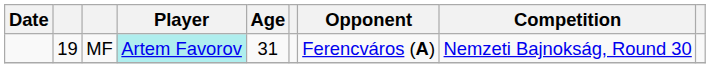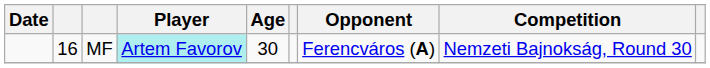 <table class="wikitable sortable" style="text-align:center; font-size:95%;">
 <tr>
 <th>Date</th>
 <th></th>
 <th></th>
 <th>Player</th>
 <th>Age</th>
 <th></th>
 <th>Opponent</th>
 <th>Competition</th>
 <th class="unsortable"></th>
 </tr>
 <tr>
 <td data-sort-value="1"></td>
-<td>19</td>
+<td>16</td>
 <td>MF</td>
 <td style="background: paleturquoise; text-align:left;" data-sort-value="Favorov"> <a href='#'>Artem Favorov</a></td>
-<td>31</td>
+<td>30</td>
 <td></td>
 <td style="text-align:left;"><a href='#'>Ferencváros</a> (<strong>A</strong>)</td>
 <td style="text-align:left;"><a href='#'>Nemzeti Bajnokság, Round 30</a></td>
 <td></td>
 </tr>
 <tr>
 </tr>
 </table>
